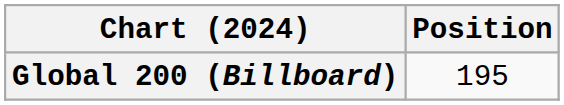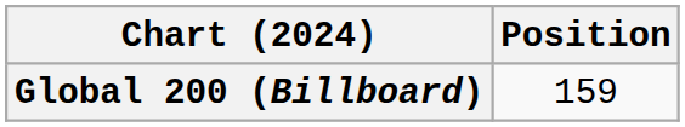 <table class="wikitable plainrowheaders" style="text-align:center">
 <tr>
 <th scope="col">Chart (2024)</th>
 <th scope="col">Position</th>
 </tr>
 <tr>
 <th scope="row">Global 200 (<em>Billboard</em>)</th>
-<td>195</td>
+<td>159</td>
 </tr>
 </table>
